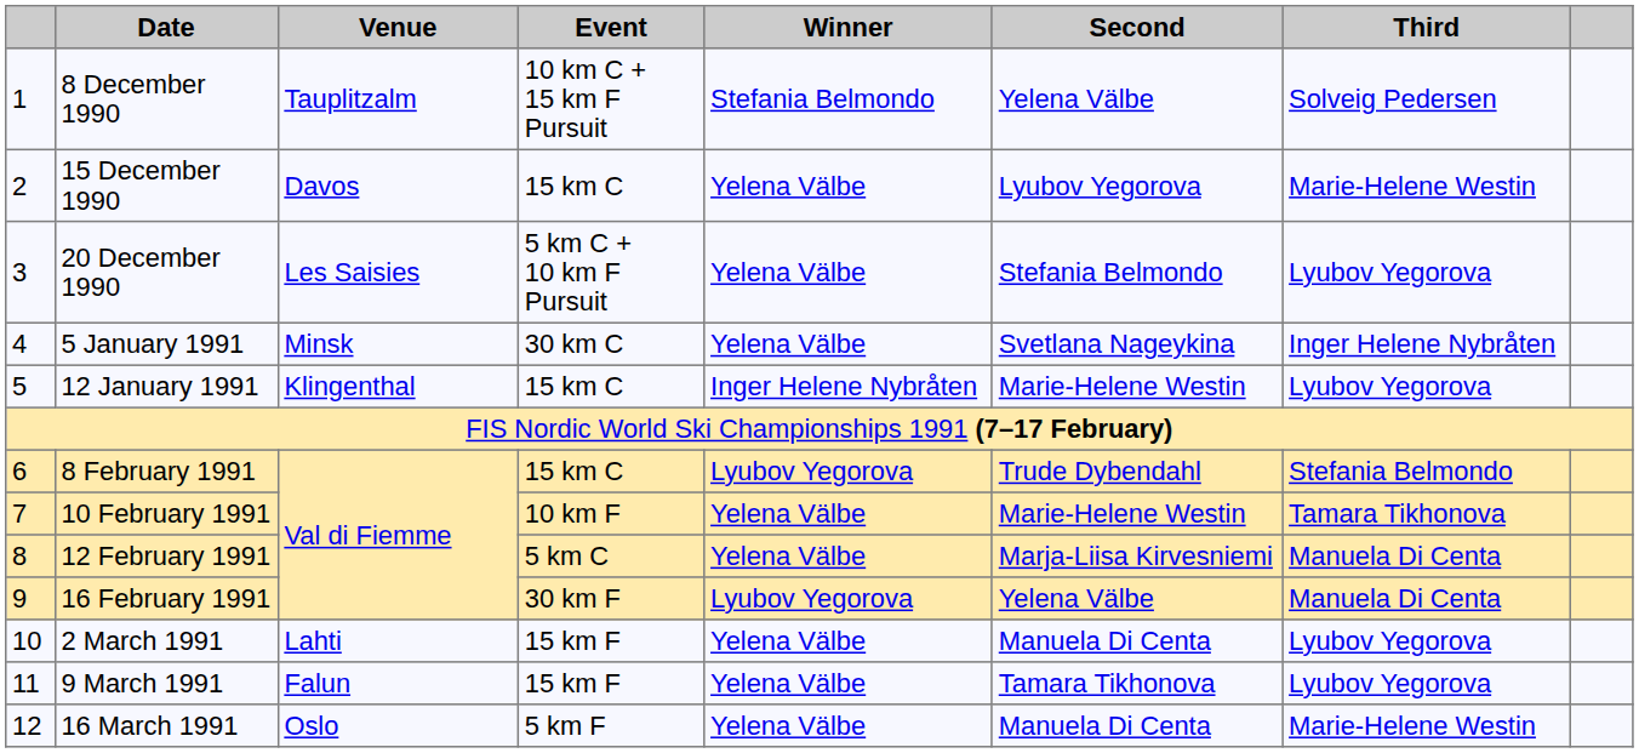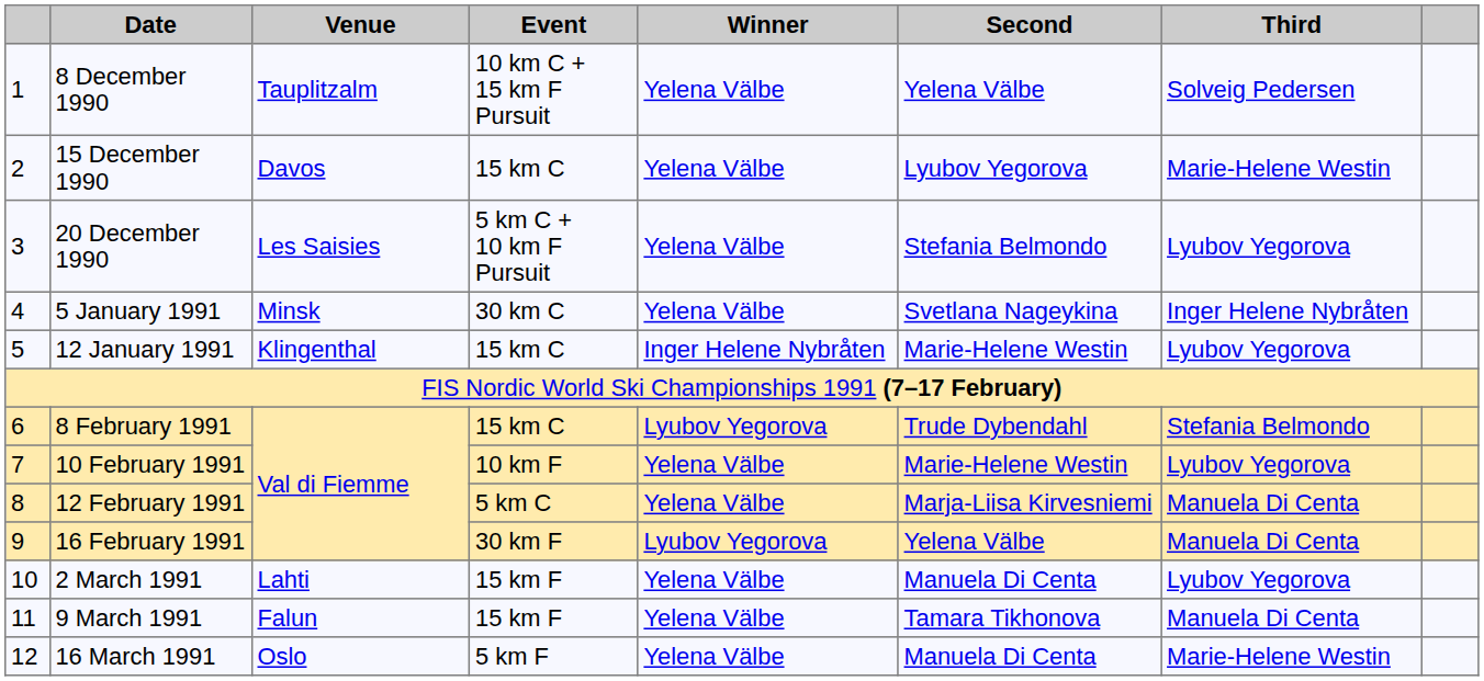 <table bgcolor="#f7f8ff" cellpadding="3" cellspacing="0" border="1" style="font-size: 90%; border: gray solid 1px; border-collapse: collapse;">
 <tr bgcolor="#CCCCCC">
 <td align="center" width="20"><strong></strong></td>
 <td align="center" width="120"><strong>Date</strong></td>
 <td align="center" width="130"><strong>Venue</strong></td>
 <td align="center" width="100"><strong>Event</strong></td>
 <td align="center" width="160"><strong>Winner</strong></td>
 <td align="center" width="160"><strong>Second</strong></td>
 <td align="center" width="160"><strong>Third</strong></td>
 <td align="center" width="30"><strong></strong></td>
 </tr>
 <tr align="left">
 <td>1</td>
 <td>8 December 1990</td>
 <td> <a href='#'>Tauplitzalm</a></td>
 <td>10 km C + 15 km F Pursuit</td>
-<td> <a href='#'>Stefania Belmondo</a></td>
+<td> <a href='#'>Yelena Välbe</a></td>
 <td> <a href='#'>Yelena Välbe</a></td>
 <td> <a href='#'>Solveig Pedersen</a></td>
 <td></td>
 </tr>
 <tr align="left">
 <td>2</td>
 <td>15 December 1990</td>
 <td> <a href='#'>Davos</a></td>
 <td>15 km C</td>
 <td> <a href='#'>Yelena Välbe</a></td>
 <td> <a href='#'>Lyubov Yegorova</a></td>
 <td> <a href='#'>Marie-Helene Westin</a></td>
 <td></td>
 </tr>
 <tr align="left">
 <td>3</td>
 <td>20 December 1990</td>
 <td> <a href='#'>Les Saisies</a></td>
 <td>5 km C + 10 km F Pursuit</td>
 <td> <a href='#'>Yelena Välbe</a></td>
 <td> <a href='#'>Stefania Belmondo</a></td>
 <td> <a href='#'>Lyubov Yegorova</a></td>
 <td></td>
 </tr>
 <tr align="left">
 <td>4</td>
 <td>5 January 1991</td>
 <td> <a href='#'>Minsk</a></td>
 <td>30 km C</td>
 <td> <a href='#'>Yelena Välbe</a></td>
 <td> <a href='#'>Svetlana Nageykina</a></td>
 <td> <a href='#'>Inger Helene Nybråten</a></td>
 <td></td>
 </tr>
 <tr align="left">
 <td>5</td>
 <td>12 January 1991</td>
 <td> <a href='#'>Klingenthal</a></td>
 <td>15 km C</td>
 <td> <a href='#'>Inger Helene Nybråten</a></td>
 <td> <a href='#'>Marie-Helene Westin</a></td>
 <td> <a href='#'>Lyubov Yegorova</a></td>
 <td></td>
 </tr>
 <tr style="background:#FFEBAD">
 <td colspan="8" align="center"><a href='#'>FIS Nordic World Ski Championships 1991</a> <strong>(7–17 February)</strong></td>
 </tr>
 <tr style="background:#FFEBAD">
 <td>6</td>
 <td>8 February 1991</td>
 <td rowspan="4"> <a href='#'>Val di Fiemme</a></td>
 <td>15 km C</td>
 <td> <a href='#'>Lyubov Yegorova</a></td>
 <td> <a href='#'>Trude Dybendahl</a></td>
 <td> <a href='#'>Stefania Belmondo</a></td>
 <td></td>
 </tr>
 <tr style="background:#FFEBAD">
 <td>7</td>
 <td>10 February 1991</td>
 <td>10 km F</td>
 <td> <a href='#'>Yelena Välbe</a></td>
 <td> <a href='#'>Marie-Helene Westin</a></td>
-<td> <a href='#'>Tamara Tikhonova</a></td>
+<td> <a href='#'>Lyubov Yegorova</a></td>
 <td></td>
 </tr>
 <tr style="background:#FFEBAD">
 <td>8</td>
 <td>12 February 1991</td>
 <td>5 km C</td>
 <td> <a href='#'>Yelena Välbe</a></td>
 <td> <a href='#'>Marja-Liisa Kirvesniemi</a></td>
 <td> <a href='#'>Manuela Di Centa</a></td>
 <td></td>
 </tr>
 <tr style="background:#FFEBAD">
 <td>9</td>
 <td>16 February 1991</td>
 <td>30 km F</td>
 <td> <a href='#'>Lyubov Yegorova</a></td>
 <td> <a href='#'>Yelena Välbe</a></td>
 <td> <a href='#'>Manuela Di Centa</a></td>
 <td></td>
 </tr>
 <tr align="left">
 <td>10</td>
 <td>2 March 1991</td>
 <td> <a href='#'>Lahti</a></td>
 <td>15 km F</td>
 <td> <a href='#'>Yelena Välbe</a></td>
 <td> <a href='#'>Manuela Di Centa</a></td>
 <td> <a href='#'>Lyubov Yegorova</a></td>
 <td></td>
 </tr>
 <tr align="left">
 <td>11</td>
 <td>9 March 1991</td>
 <td> <a href='#'>Falun</a></td>
 <td>15 km F</td>
 <td> <a href='#'>Yelena Välbe</a></td>
 <td> <a href='#'>Tamara Tikhonova</a></td>
-<td> <a href='#'>Lyubov Yegorova</a></td>
+<td> <a href='#'>Manuela Di Centa</a></td>
 <td></td>
 </tr>
 <tr align="left">
 <td>12</td>
 <td>16 March 1991</td>
 <td> <a href='#'>Oslo</a></td>
 <td>5 km F</td>
 <td> <a href='#'>Yelena Välbe</a></td>
 <td> <a href='#'>Manuela Di Centa</a></td>
 <td> <a href='#'>Marie-Helene Westin</a></td>
 <td></td>
 </tr>
 </table>
